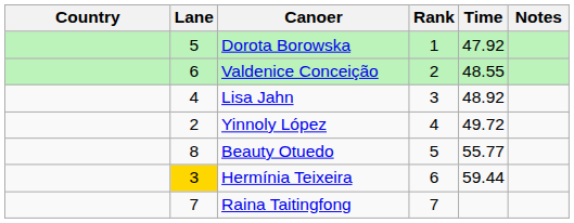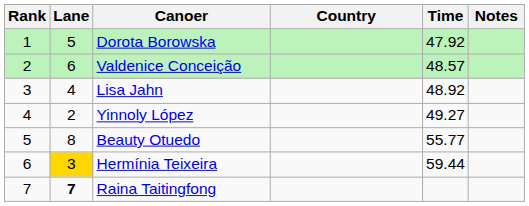 <table class="wikitable sortable" style="text-align:center;">
 <tr>
-<th width=150>Country</th>
+<th width=30>Rank</th>
 <th width=30>Lane</th>
 <th width=175>Canoer</th>
-<th width=30>Rank</th>
+<th width=150>Country</th>
 <th width=30>Time</th>
 <th width=50>Notes</th>
 </tr>
 <tr bgcolor=bbf3bb>
-<td align=left></td>
+<td>1</td>
 <td>5</td>
 <td align=left><a href='#'>Dorota Borowska</a></td>
-<td>1</td>
+<td align=left></td>
 <td>47.92</td>
 <td></td>
 </tr>
 <tr bgcolor=bbf3bb>
-<td align=left></td>
+<td>2</td>
 <td>6</td>
 <td align=left><a href='#'>Valdenice Conceição</a></td>
-<td>2</td>
-<td>48.55</td>
+<td align=left></td>
+<td>48.57</td>
 <td></td>
 </tr>
 <tr>
-<td align=left></td>
+<td>3</td>
 <td>4</td>
 <td align=left><a href='#'>Lisa Jahn</a></td>
-<td>3</td>
+<td align=left></td>
 <td>48.92</td>
 <td></td>
 </tr>
 <tr>
-<td align=left></td>
+<td>4</td>
 <td>2</td>
 <td align=left><a href='#'>Yinnoly López</a></td>
-<td>4</td>
-<td>49.72</td>
+<td align=left></td>
+<td>49.27</td>
 <td></td>
 </tr>
 <tr>
-<td align=left></td>
+<td>5</td>
 <td>8</td>
 <td align=left><a href='#'>Beauty Otuedo</a></td>
-<td>5</td>
+<td align=left></td>
 <td>55.77</td>
 <td></td>
 </tr>
 <tr>
-<td align=left></td>
+<td>6</td>
 <td style="background: gold;">3</td>
 <td align=left><a href='#'>Hermínia Teixeira</a></td>
-<td>6</td>
+<td align=left></td>
 <td>59.44</td>
 <td></td>
 </tr>
 <tr>
+<td>7</td>
+<td><strong>7</strong></td>
+<td align=left><a href='#'>Raina Taitingfong</a></td>
 <td align=left></td>
-<td>7</td>
-<td align=left><a href='#'>Raina Taitingfong</a></td>
-<td>7</td>
 <td></td>
 <td></td>
 </tr>
 </table>
